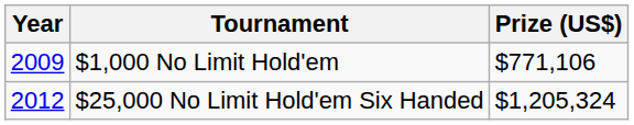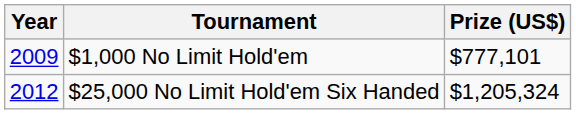 <table class="wikitable">
 <tr>
 <th>Year</th>
 <th>Tournament</th>
 <th>Prize (US$)</th>
 </tr>
 <tr>
 <td><a href='#'>2009</a></td>
 <td>$1,000 No Limit Hold'em</td>
-<td>$771,106</td>
+<td>$777,101</td>
 </tr>
 <tr>
 <td><a href='#'>2012</a></td>
 <td>$25,000 No Limit Hold'em Six Handed</td>
 <td>$1,205,324</td>
 </tr>
 </table>
